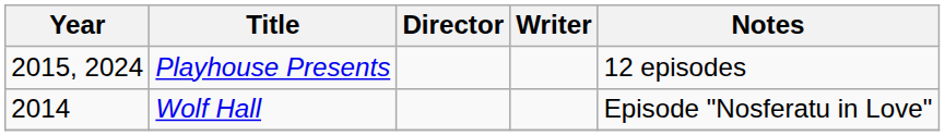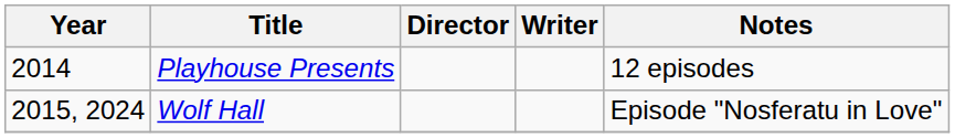 <table class="wikitable">
 <tr>
 <th>Year</th>
 <th>Title</th>
 <th>Director</th>
 <th>Writer</th>
 <th>Notes</th>
 </tr>
 <tr>
-<td>2015, 2024</td>
+<td>2014</td>
 <td><em><a href='#'>Playhouse Presents</a></em></td>
 <td></td>
 <td></td>
 <td>12 episodes</td>
 </tr>
 <tr>
-<td>2014</td>
+<td>2015, 2024</td>
 <td><em><a href='#'>Wolf Hall</a></em></td>
 <td></td>
 <td></td>
 <td>Episode "Nosferatu in Love"</td>
 </tr>
 <tr>
 </tr>
 </table>
